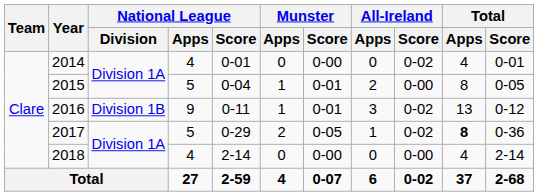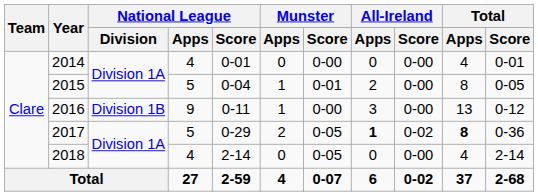 <table class="wikitable" style="text-align:center">
 <tr>
 <th rowspan="2">Team</th>
 <th rowspan="2">Year</th>
 <th colspan="3"><a href='#'>National League</a></th>
 <th colspan="2"><a href='#'>Munster</a></th>
 <th colspan="2"><a href='#'>All-Ireland</a></th>
 <th colspan="2">Total</th>
 </tr>
 <tr>
 <th>Division</th>
 <th>Apps</th>
 <th>Score</th>
 <th>Apps</th>
 <th>Score</th>
 <th>Apps</th>
 <th>Score</th>
 <th>Apps</th>
 <th>Score</th>
 </tr>
 <tr>
 <td rowspan="5"><a href='#'>Clare</a></td>
 <td>2014</td>
 <td rowspan="2"><a href='#'>Division 1A</a></td>
 <td>4</td>
 <td>0-01</td>
 <td>0</td>
 <td>0-00</td>
 <td>0</td>
-<td>0-02</td>
+<td>0-00</td>
 <td>4</td>
 <td>0-01</td>
 </tr>
 <tr>
 <td>2015</td>
 <td>5</td>
 <td>0-04</td>
 <td>1</td>
 <td>0-01</td>
 <td>2</td>
 <td>0-00</td>
 <td>8</td>
 <td>0-05</td>
 </tr>
 <tr>
 <td>2016</td>
 <td rowspan="1"><a href='#'>Division 1B</a></td>
 <td>9</td>
 <td>0-11</td>
 <td>1</td>
-<td>0-01</td>
+<td>0-00</td>
 <td>3</td>
-<td>0-02</td>
+<td>0-00</td>
 <td>13</td>
 <td>0-12</td>
 </tr>
 <tr>
 <td>2017</td>
 <td rowspan="2"><a href='#'>Division 1A</a></td>
 <td>5</td>
 <td>0-29</td>
 <td>2</td>
 <td>0-05</td>
-<td>1</td>
+<td><strong>1</strong></td>
 <td>0-02</td>
 <td><strong>8</strong></td>
 <td>0-36</td>
 </tr>
 <tr>
 <td>2018</td>
 <td>4</td>
 <td>2-14</td>
 <td>0</td>
-<td>0-00</td>
+<td>0-05</td>
 <td>0</td>
 <td>0-00</td>
 <td>4</td>
 <td>2-14</td>
 </tr>
 <tr>
 <th colspan="3">Total</th>
 <td><strong>27</strong></td>
 <td><strong>2-59</strong></td>
 <td><strong>4</strong></td>
 <td><strong>0-07</strong></td>
 <td><strong>6</strong></td>
 <td><strong>0-02</strong></td>
 <td><strong>37</strong></td>
 <td><strong>2-68</strong></td>
 </tr>
 </table>
